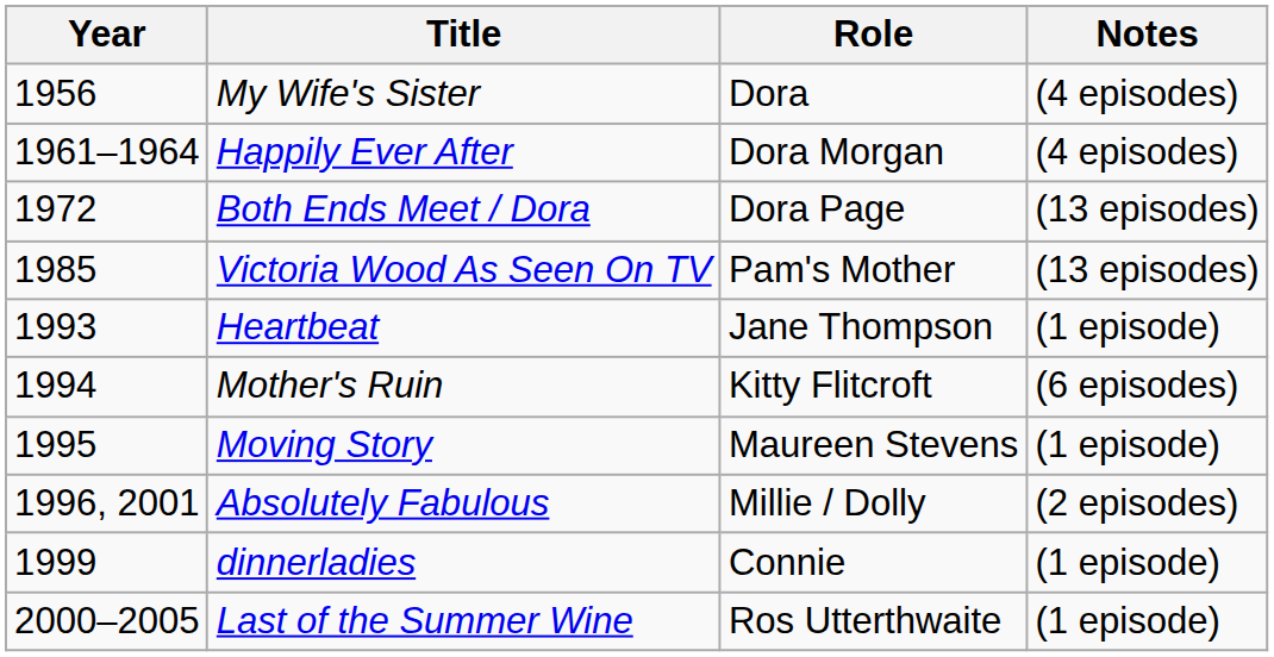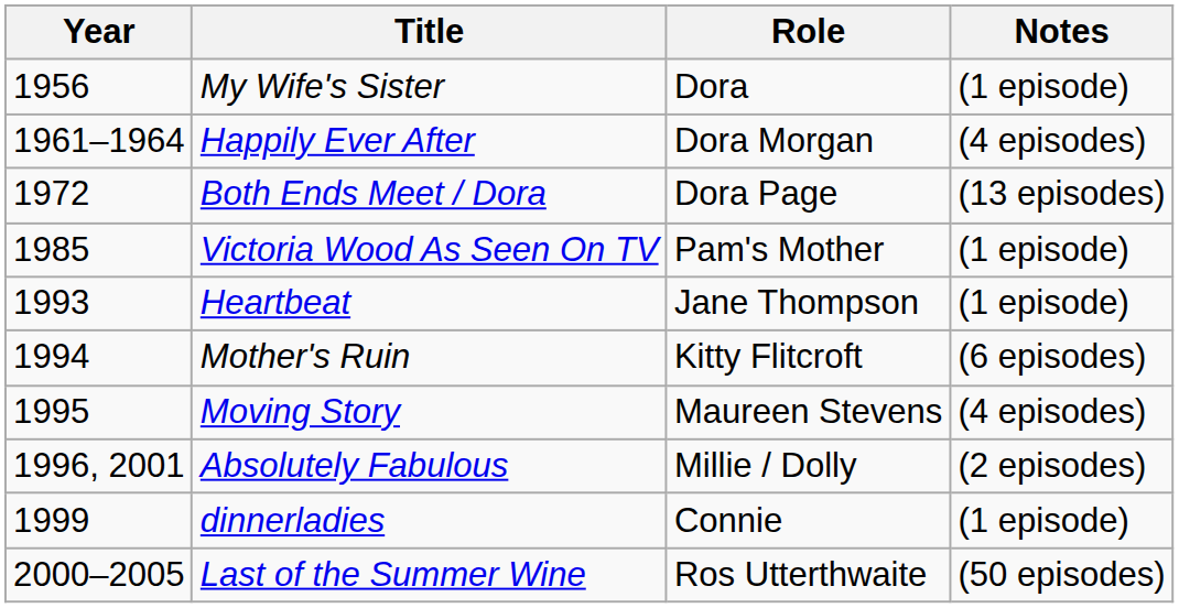 <table class="wikitable">
 <tr>
 <th>Year</th>
 <th>Title</th>
 <th>Role</th>
 <th>Notes</th>
 </tr>
 <tr>
 <td>1956</td>
 <td><em>My Wife's Sister</em></td>
 <td>Dora</td>
-<td>(4 episodes)</td>
+<td>(1 episode)</td>
 </tr>
 <tr>
 <td>1961–1964</td>
 <td><em><a href='#'>Happily Ever After</a></em></td>
 <td>Dora Morgan</td>
 <td>(4 episodes)</td>
 </tr>
 <tr>
 <td>1972</td>
 <td><em><a href='#'>Both Ends Meet / Dora</a></em></td>
 <td>Dora Page</td>
 <td>(13 episodes)</td>
 </tr>
 <tr>
 <td>1985</td>
 <td><em><a href='#'>Victoria Wood As Seen On TV</a></em></td>
 <td>Pam's Mother</td>
-<td>(13 episodes)</td>
+<td>(1 episode)</td>
 </tr>
 <tr>
 <td>1993</td>
 <td><a href='#'><em>Heartbeat</em></a></td>
 <td>Jane Thompson</td>
 <td>(1 episode)</td>
 </tr>
 <tr>
 <td>1994</td>
 <td><em>Mother's Ruin</em></td>
 <td>Kitty Flitcroft</td>
 <td>(6 episodes)</td>
 </tr>
 <tr>
 <td>1995</td>
 <td><em><a href='#'>Moving Story</a></em></td>
 <td>Maureen Stevens</td>
-<td>(1 episode)</td>
+<td>(4 episodes)</td>
 </tr>
 <tr>
 <td>1996, 2001</td>
 <td><em><a href='#'>Absolutely Fabulous</a></em></td>
 <td>Millie / Dolly</td>
 <td>(2 episodes)</td>
 </tr>
 <tr>
 <td>1999</td>
 <td><em><a href='#'>dinnerladies</a></em></td>
 <td>Connie</td>
 <td>(1 episode)</td>
 </tr>
 <tr>
 <td>2000–2005</td>
 <td><em><a href='#'>Last of the Summer Wine</a></em></td>
 <td>Ros Utterthwaite</td>
-<td>(1 episode)</td>
+<td>(50 episodes)</td>
 </tr>
 </table>
